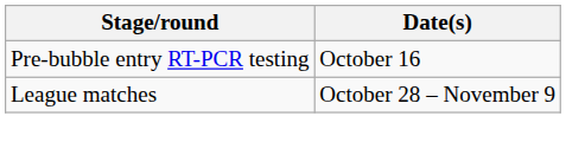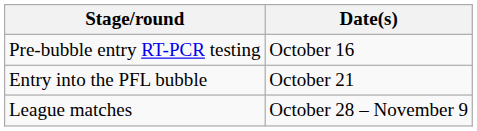 <table class="wikitable">
 <tr>
 <th>Stage/round</th>
 <th>Date(s)</th>
 </tr>
 <tr>
 <td>Pre-bubble entry <a href='#'>RT-PCR</a> testing</td>
 <td>October 16</td>
 </tr>
 <tr>
+<td>Entry into the PFL bubble</td>
+<td>October 21</td>
+</tr>
+<tr>
 <td>League matches</td>
 <td>October 28 – November 9</td>
 </tr>
 </table>
